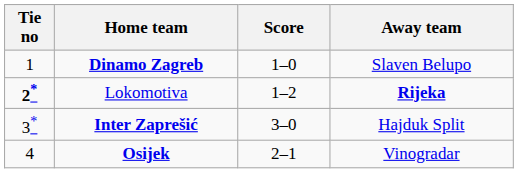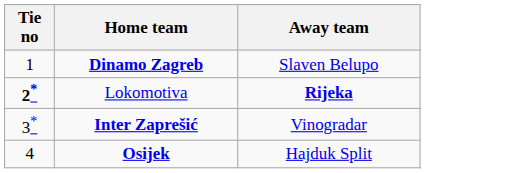 <table class="wikitable" style="text-align: center">
 <tr>
 <th width=40>Tie no</th>
 <th width=165>Home team</th>
-<th width=80>Score</th>
 <th width=165>Away team</th>
 </tr>
 <tr>
 <td>1</td>
 <td><strong><a href='#'>Dinamo Zagreb</a></strong></td>
-<td>1–0</td>
 <td><a href='#'>Slaven Belupo</a></td>
 </tr>
 <tr>
 <td><strong>2<a href='#'><sup>*</sup></a></strong></td>
 <td><a href='#'>Lokomotiva</a></td>
-<td>1–2</td>
 <td><strong><a href='#'>Rijeka</a></strong></td>
 </tr>
 <tr>
 <td>3<a href='#'><sup>*</sup></a></td>
 <td><strong><a href='#'>Inter Zaprešić</a></strong></td>
-<td>3–0</td>
-<td><a href='#'>Hajduk Split</a></td>
+<td><a href='#'>Vinogradar</a></td>
 </tr>
 <tr>
 <td>4</td>
 <td><strong><a href='#'>Osijek</a></strong></td>
-<td>2–1</td>
-<td><a href='#'>Vinogradar</a></td>
+<td><a href='#'>Hajduk Split</a></td>
 </tr>
 </table>
